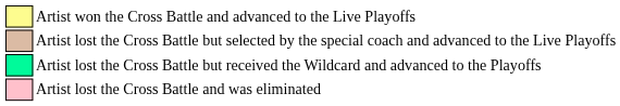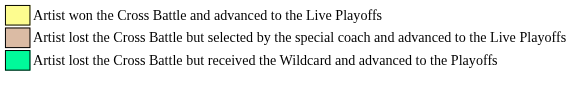 <table class="toccolours" style="font-size: 90%; white-space: nowrap;">
 <tr>
 <td style="background:#fdfc8f; border:1px solid black;">      </td>
 <td>Artist won the Cross Battle and advanced to the Live Playoffs</td>
 </tr>
 <tr>
 <td style="background:#dbbba4; border:1px solid black;">      </td>
 <td>Artist lost the Cross Battle but selected by the special coach and advanced to the Live Playoffs</td>
 </tr>
 <tr>
 <td style="background:#00FA9A; border:1px solid black;">      </td>
 <td>Artist lost the Cross Battle but received the Wildcard and advanced to the Playoffs</td>
 </tr>
 <tr>
-<td style="background:pink; border:1px solid black;">      </td>
-<td>Artist lost the Cross Battle and was eliminated</td>
-</tr>
-<tr>
 </tr>
 </table>
